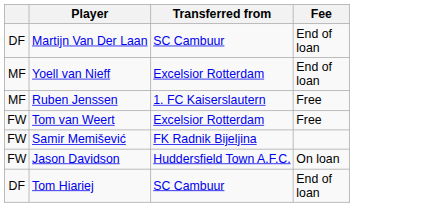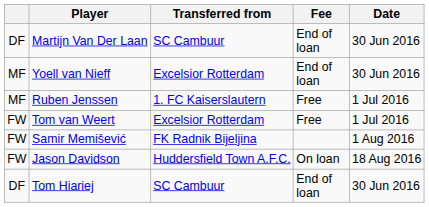 <table class="wikitable plainrowheaders sortable">
 <tr>
 <th></th>
 <th scope="col">Player</th>
 <th>Transferred from</th>
 <th style="width:65px;">Fee</th>
+<th scope="col">Date</th>
 </tr>
 <tr>
 <td align="center">DF</td>
 <td> <a href='#'>Martijn Van Der Laan</a></td>
 <td> <a href='#'>SC Cambuur</a></td>
 <td>End of loan</td>
+<td>30 Jun 2016</td>
 </tr>
 <tr>
 <td align="center">MF</td>
 <td> <a href='#'>Yoell van Nieff</a></td>
 <td> <a href='#'>Excelsior Rotterdam</a></td>
 <td>End of loan</td>
+<td>30 Jun 2016</td>
 </tr>
 <tr>
 <td align="center">MF</td>
 <td> <a href='#'>Ruben Jenssen</a></td>
 <td> <a href='#'>1. FC Kaiserslautern</a></td>
 <td>Free</td>
+<td>1 Jul 2016</td>
 </tr>
 <tr>
 <td align="center">FW</td>
 <td> <a href='#'>Tom van Weert</a></td>
 <td> <a href='#'>Excelsior Rotterdam</a></td>
 <td>Free</td>
+<td>1 Jul 2016</td>
 </tr>
 <tr>
 <td align="center">FW</td>
 <td> <a href='#'>Samir Memišević</a></td>
 <td> <a href='#'>FK Radnik Bijeljina</a></td>
 <td></td>
+<td>1 Aug 2016</td>
 </tr>
 <tr>
 <td align="center">FW</td>
 <td> <a href='#'>Jason Davidson</a></td>
 <td> <a href='#'>Huddersfield Town A.F.C.</a></td>
 <td>On loan</td>
+<td>18 Aug 2016</td>
 </tr>
 <tr>
 <td align="center">DF</td>
 <td> <a href='#'>Tom Hiariej</a></td>
 <td> <a href='#'>SC Cambuur</a></td>
 <td>End of loan</td>
+<td>30 Jun 2016</td>
 </tr>
 </table>
